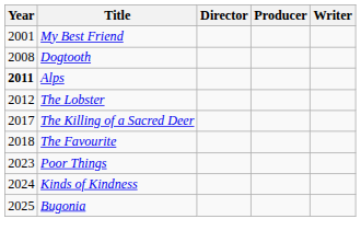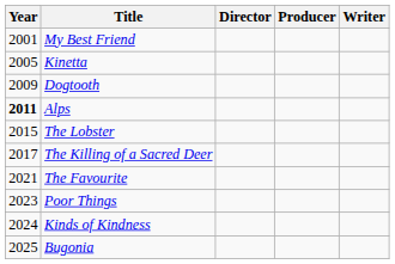 <table class="wikitable">
 <tr>
 <th>Year</th>
 <th>Title</th>
 <th>Director</th>
 <th>Producer</th>
 <th>Writer</th>
 </tr>
 <tr>
 <td>2001</td>
 <td><em><a href='#'>My Best Friend</a></em></td>
 <td></td>
 <td></td>
 <td></td>
 </tr>
 <tr>
-<td>2008</td>
+<td>2005</td>
+<td><em><a href='#'>Kinetta</a></em></td>
+<td></td>
+<td></td>
+<td></td>
+</tr>
+<tr>
+<td>2009</td>
 <td><em><a href='#'>Dogtooth</a></em></td>
 <td></td>
 <td></td>
 <td></td>
 </tr>
 <tr>
 <td><strong>2011</strong></td>
 <td><em><a href='#'>Alps</a></em></td>
 <td></td>
 <td></td>
 <td></td>
 </tr>
 <tr>
-<td>2012</td>
+<td>2015</td>
 <td><em><a href='#'>The Lobster</a></em></td>
 <td></td>
 <td></td>
 <td></td>
 </tr>
 <tr>
 <td>2017</td>
 <td><em><a href='#'>The Killing of a Sacred Deer</a></em></td>
 <td></td>
 <td></td>
 <td></td>
 </tr>
 <tr>
-<td>2018</td>
+<td>2021</td>
 <td><em><a href='#'>The Favourite</a></em></td>
 <td></td>
 <td></td>
 <td></td>
 </tr>
 <tr>
 <td>2023</td>
 <td><em><a href='#'>Poor Things</a></em></td>
 <td></td>
 <td></td>
 <td></td>
 </tr>
 <tr>
 <td>2024</td>
 <td><em><a href='#'>Kinds of Kindness</a></em></td>
 <td></td>
 <td></td>
 <td></td>
 </tr>
 <tr>
 <td>2025</td>
 <td><em><a href='#'>Bugonia</a></em></td>
 <td></td>
 <td></td>
 <td></td>
 </tr>
 </table>
